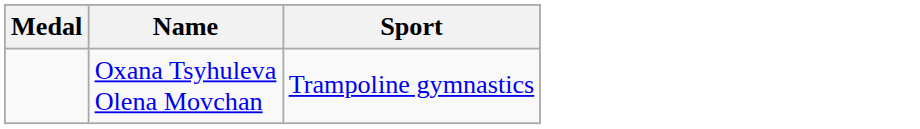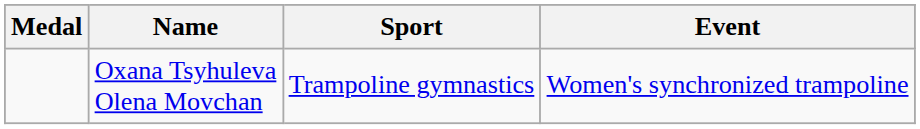 <table class="wikitable sortable" style="font-size:90%">
 <tr>
 <th>Medal</th>
 <th>Name</th>
 <th>Sport</th>
+<th>Event</th>
 </tr>
 <tr>
 <td></td>
 <td><a href='#'>Oxana Tsyhuleva</a><br><a href='#'>Olena Movchan</a></td>
 <td><a href='#'>Trampoline gymnastics</a></td>
+<td><a href='#'>Women's synchronized trampoline</a></td>
 </tr>
 </table>
